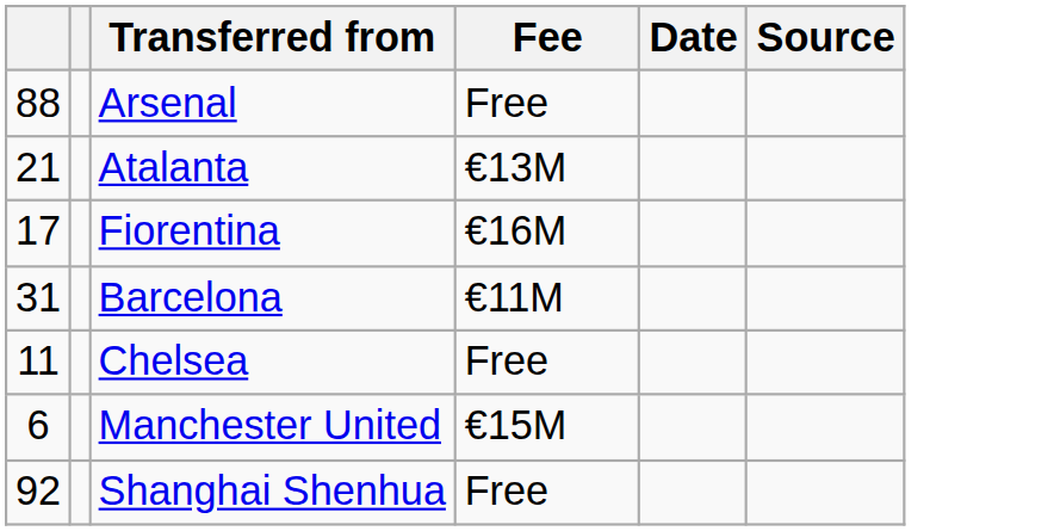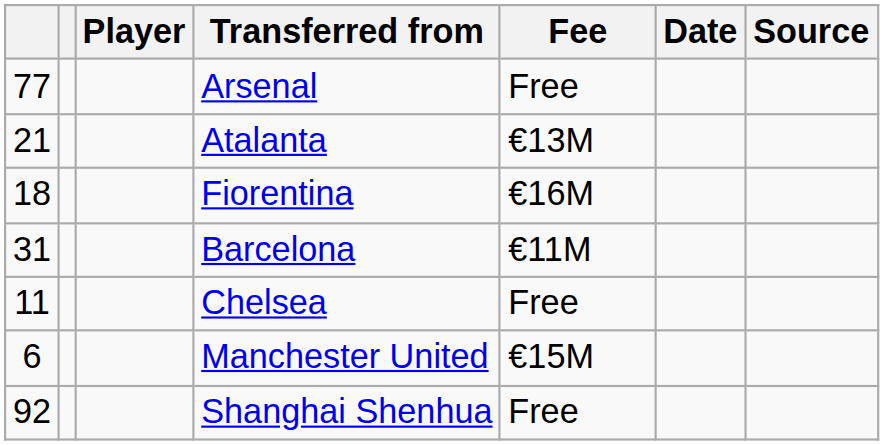 <table class="wikitable plainrowheaders sortable">
 <tr>
 <th></th>
 <th></th>
+<th scope=col>Player</th>
 <th>Transferred from</th>
 <th !scope=col; style="width: 65px;">Fee</th>
 <th scope=col>Date</th>
 <th scope=col>Source</th>
 </tr>
 <tr>
-<td align=center>88</td>
+<td align=center>77</td>
 <td align=center></td>
+<td></td>
 <td> <a href='#'>Arsenal</a></td>
 <td>Free</td>
 <td></td>
 <td></td>
 </tr>
 <tr>
 <td align=center>21</td>
 <td align=center></td>
+<td></td>
 <td> <a href='#'>Atalanta</a></td>
 <td>€13M</td>
 <td></td>
 <td></td>
 </tr>
 <tr>
-<td align=center>17</td>
+<td align=center>18</td>
 <td align=center></td>
+<td></td>
 <td> <a href='#'>Fiorentina</a></td>
 <td>€16M</td>
 <td></td>
 <td></td>
 </tr>
 <tr>
 <td align=center>31</td>
 <td align=center></td>
+<td></td>
 <td> <a href='#'>Barcelona</a></td>
 <td>€11M</td>
 <td></td>
 <td></td>
 </tr>
 <tr>
 <td align=center>11</td>
 <td align=center></td>
+<td></td>
 <td> <a href='#'>Chelsea</a></td>
 <td>Free</td>
 <td></td>
 <td></td>
 </tr>
 <tr>
 <td align=center>6</td>
 <td align=center></td>
+<td></td>
 <td> <a href='#'>Manchester United</a></td>
 <td>€15M</td>
 <td></td>
 <td></td>
 </tr>
 <tr>
 <td align=center>92</td>
 <td align=center></td>
+<td></td>
 <td> <a href='#'>Shanghai Shenhua</a></td>
 <td>Free</td>
 <td></td>
 <td></td>
 </tr>
 </table>
